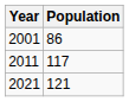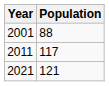 <table class=wikitable>
 <tr>
 <th>Year</th>
 <th>Population</th>
 </tr>
 <tr>
 <td>2001</td>
-<td>86</td>
+<td>88</td>
 </tr>
 <tr>
 <td>2011</td>
 <td>117</td>
 </tr>
 <tr>
 <td>2021</td>
 <td>121</td>
 </tr>
 </table>
